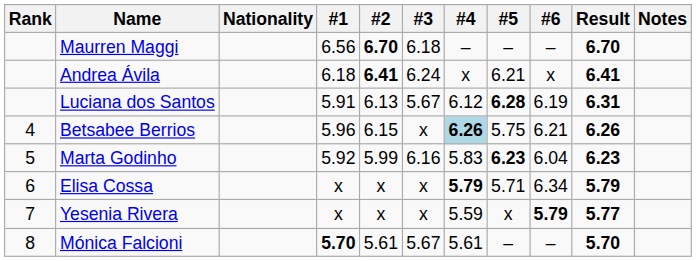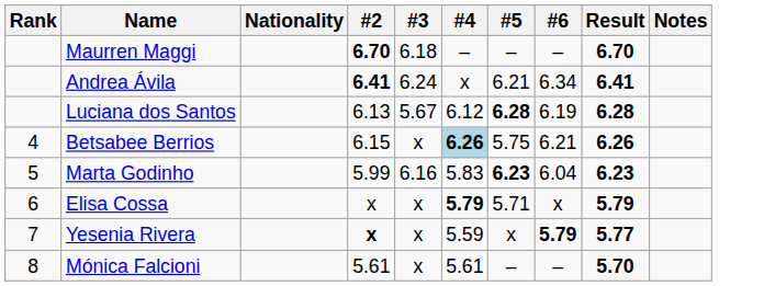 <table class="wikitable sortable" style="text-align:center;font-size:95%">
 <tr>
 <th>Rank</th>
 <th>Name</th>
 <th>Nationality</th>
-<th>#1</th>
 <th>#2</th>
 <th>#3</th>
 <th>#4</th>
 <th>#5</th>
 <th>#6</th>
 <th>Result</th>
 <th>Notes</th>
 </tr>
 <tr>
 <td></td>
 <td align=left><a href='#'>Maurren Maggi</a></td>
 <td align=left></td>
-<td>6.56</td>
 <td><strong>6.70</strong></td>
 <td>6.18</td>
 <td>–</td>
 <td>–</td>
 <td>–</td>
 <td><strong>6.70</strong></td>
 <td></td>
 </tr>
 <tr>
 <td></td>
 <td align=left><a href='#'>Andrea Ávila</a></td>
 <td align=left></td>
-<td>6.18</td>
 <td><strong>6.41</strong></td>
 <td>6.24</td>
 <td>x</td>
 <td>6.21</td>
-<td>x</td>
+<td>6.34</td>
 <td><strong>6.41</strong></td>
 <td></td>
 </tr>
 <tr>
 <td></td>
 <td align=left><a href='#'>Luciana dos Santos</a></td>
 <td align=left></td>
-<td>5.91</td>
 <td>6.13</td>
 <td>5.67</td>
 <td>6.12</td>
 <td><strong>6.28</strong></td>
 <td>6.19</td>
-<td><strong>6.31</strong></td>
+<td><strong>6.28</strong></td>
 <td></td>
 </tr>
 <tr>
 <td>4</td>
 <td align=left><a href='#'>Betsabee Berrios</a></td>
 <td align=left></td>
-<td>5.96</td>
 <td>6.15</td>
 <td>x</td>
 <td style="background: lightblue;"><strong>6.26</strong></td>
 <td>5.75</td>
 <td>6.21</td>
 <td><strong>6.26</strong></td>
 <td></td>
 </tr>
 <tr>
 <td>5</td>
 <td align=left><a href='#'>Marta Godinho</a></td>
 <td align=left></td>
-<td>5.92</td>
 <td>5.99</td>
 <td>6.16</td>
 <td>5.83</td>
 <td><strong>6.23</strong></td>
 <td>6.04</td>
 <td><strong>6.23</strong></td>
 <td></td>
 </tr>
 <tr>
 <td>6</td>
 <td align=left><a href='#'>Elisa Cossa</a></td>
 <td align=left></td>
 <td>x</td>
 <td>x</td>
-<td>x</td>
 <td><strong>5.79</strong></td>
 <td>5.71</td>
-<td>6.34</td>
+<td>x</td>
 <td><strong>5.79</strong></td>
 <td></td>
 </tr>
 <tr>
 <td>7</td>
 <td align=left><a href='#'>Yesenia Rivera</a></td>
 <td align=left></td>
-<td>x</td>
-<td>x</td>
+<td><strong>x</strong></td>
 <td>x</td>
 <td>5.59</td>
 <td>x</td>
 <td><strong>5.79</strong></td>
 <td><strong>5.77</strong></td>
 <td></td>
 </tr>
 <tr>
 <td>8</td>
 <td align=left><a href='#'>Mónica Falcioni</a></td>
 <td align=left></td>
-<td><strong>5.70</strong></td>
 <td>5.61</td>
-<td>5.67</td>
+<td>x</td>
 <td>5.61</td>
 <td>–</td>
 <td>–</td>
 <td><strong>5.70</strong></td>
 <td></td>
 </tr>
 </table>
